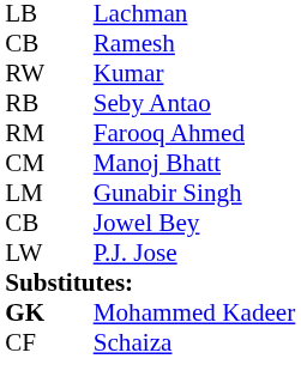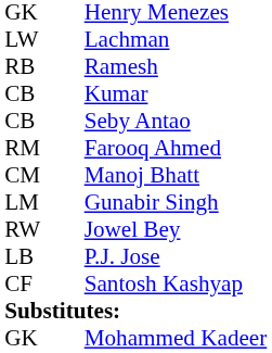 <table cellspacing="0" cellpadding="0" style="font-size:90%; margin:auto">
 <tr>
 <th width=25></th>
 <th width=25></th>
 </tr>
 <tr>
-<td>LB</td>
+<td>GK</td>
+<td></td>
+<td> <a href='#'>Henry Menezes</a></td>
+<td></td>
+</tr>
+<tr>
+<td>LW</td>
 <td></td>
 <td> <a href='#'>Lachman</a></td>
 </tr>
 <tr>
-<td>CB</td>
+<td>RB</td>
 <td></td>
 <td> <a href='#'>Ramesh</a></td>
 </tr>
 <tr>
-<td>RW</td>
+<td>CB</td>
 <td></td>
 <td> <a href='#'>Kumar</a></td>
 </tr>
 <tr>
-<td>RB</td>
+<td>CB</td>
 <td></td>
 <td> <a href='#'>Seby Antao</a></td>
 </tr>
 <tr>
 <td>RM</td>
 <td></td>
 <td> <a href='#'>Farooq Ahmed</a></td>
 </tr>
 <tr>
 <td>CM</td>
 <td></td>
 <td> <a href='#'>Manoj Bhatt</a></td>
 </tr>
 <tr>
 <td>LM</td>
 <td></td>
 <td> <a href='#'>Gunabir Singh</a></td>
 </tr>
 <tr>
-<td>CB</td>
+<td>RW</td>
 <td></td>
 <td> <a href='#'>Jowel Bey</a></td>
 </tr>
 <tr>
-<td>LW</td>
+<td>LB</td>
 <td></td>
 <td> <a href='#'>P.J. Jose</a></td>
+</tr>
+<tr>
+<td>CF</td>
+<td></td>
+<td> <a href='#'>Santosh Kashyap</a></td>
+<td></td>
 </tr>
 <tr>
 <td colspan=3><strong>Substitutes:</strong></td>
 </tr>
 <tr>
-<td><strong>GK</strong></td>
+<td>GK</td>
 <td></td>
 <td> <a href='#'>Mohammed Kadeer</a></td>
 <td></td>
 </tr>
-<tr>
-<td>CF</td>
-<td></td>
-<td> <a href='#'>Schaiza</a></td>
-<td></td>
-</tr>
 </table>
